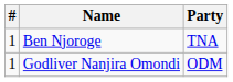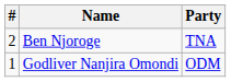 <table class="wikitable sortable">
 <tr>
 <th>#</th>
 <th>Name</th>
 <th>Party</th>
 </tr>
 <tr>
-<td>1</td>
+<td>2</td>
 <td><a href='#'>Ben Njoroge</a></td>
 <td><a href='#'>TNA</a></td>
 </tr>
 <tr>
 <td>1</td>
 <td><a href='#'>Godliver Nanjira Omondi</a></td>
 <td><a href='#'>ODM</a></td>
 </tr>
 </table>
